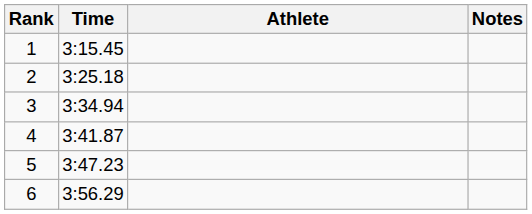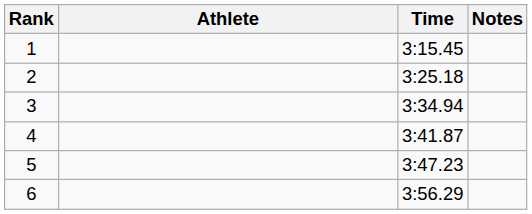 <table class=wikitable>
 <tr>
 <th>Rank</th>
+<th style=width:18em>Athlete</th>
 <th>Time</th>
-<th style=width:18em>Athlete</th>
 <th>Notes</th>
 </tr>
 <tr align=center>
 <td>1</td>
+<td align=left></td>
 <td>3:15.45</td>
-<td align=left></td>
 <td></td>
 </tr>
 <tr align=center>
 <td>2</td>
+<td align=left></td>
 <td>3:25.18</td>
-<td align=left></td>
 <td></td>
 </tr>
 <tr align=center>
 <td>3</td>
+<td align=left></td>
 <td>3:34.94</td>
-<td align=left></td>
 <td></td>
 </tr>
 <tr align=center>
 <td>4</td>
+<td align=left></td>
 <td>3:41.87</td>
-<td align=left></td>
 <td></td>
 </tr>
 <tr align=center>
 <td>5</td>
+<td align=left></td>
 <td>3:47.23</td>
-<td align=left></td>
 <td></td>
 </tr>
 <tr align=center>
 <td>6</td>
+<td align=left></td>
 <td>3:56.29</td>
-<td align=left></td>
 <td></td>
 </tr>
 </table>
